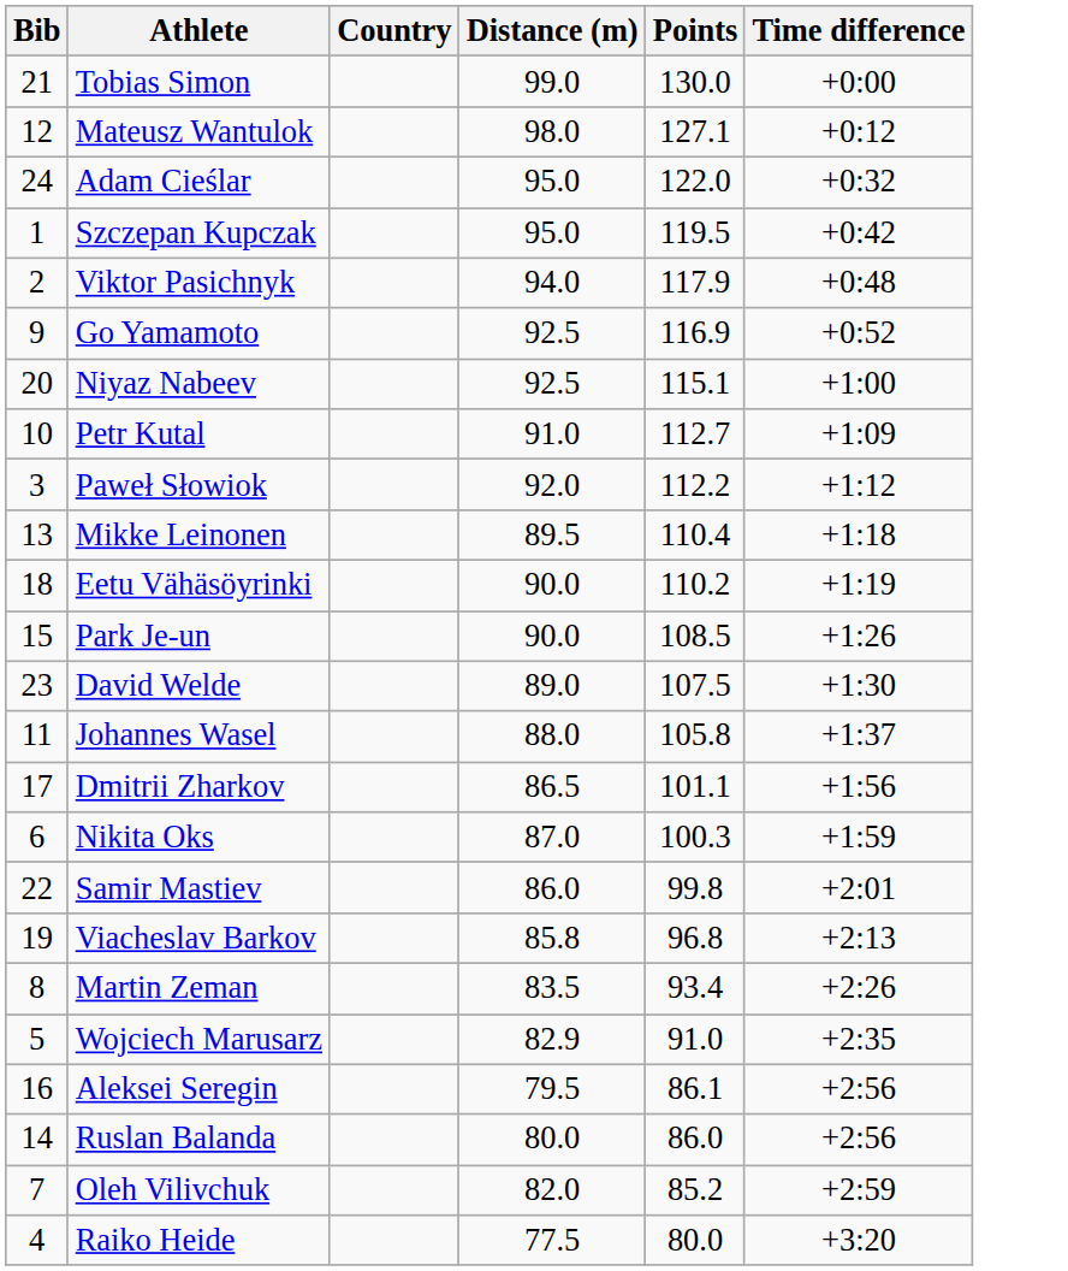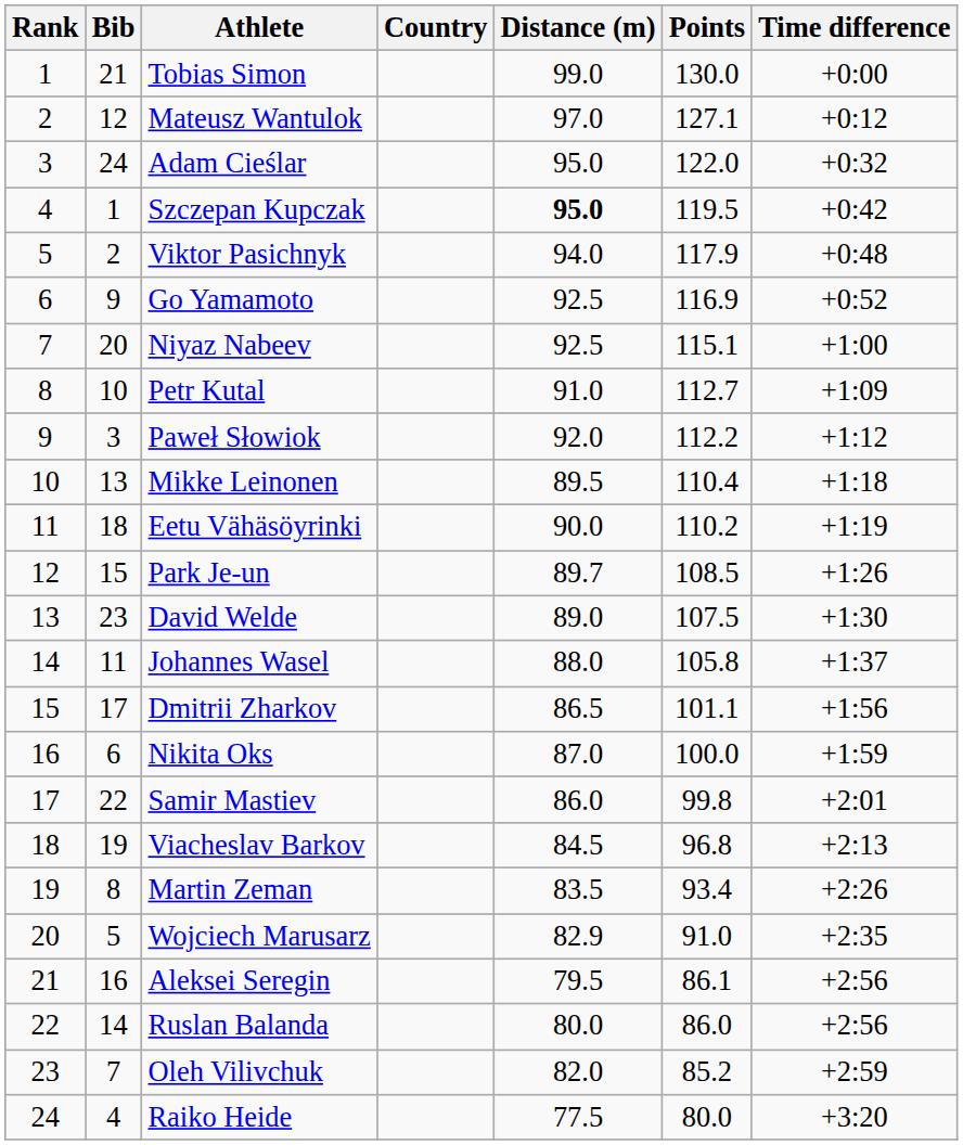 <table class="wikitable sortable" style="text-align:center">
 <tr>
+<th>Rank</th>
 <th>Bib</th>
 <th>Athlete</th>
 <th>Country</th>
 <th>Distance (m)</th>
 <th>Points</th>
 <th>Time difference</th>
 </tr>
 <tr>
+<td>1</td>
 <td>21</td>
 <td align=left><a href='#'>Tobias Simon</a></td>
 <td align=left></td>
 <td>99.0</td>
 <td>130.0</td>
 <td>+0:00</td>
 </tr>
 <tr>
+<td>2</td>
 <td>12</td>
 <td align=left><a href='#'>Mateusz Wantulok</a></td>
 <td align=left></td>
-<td>98.0</td>
+<td>97.0</td>
 <td>127.1</td>
 <td>+0:12</td>
 </tr>
 <tr>
+<td>3</td>
 <td>24</td>
 <td align=left><a href='#'>Adam Cieślar</a></td>
 <td align=left></td>
 <td>95.0</td>
 <td>122.0</td>
 <td>+0:32</td>
 </tr>
 <tr>
+<td>4</td>
 <td>1</td>
 <td align=left><a href='#'>Szczepan Kupczak</a></td>
 <td align=left></td>
-<td>95.0</td>
+<td><strong>95.0</strong></td>
 <td>119.5</td>
 <td>+0:42</td>
 </tr>
 <tr>
+<td>5</td>
 <td>2</td>
 <td align=left><a href='#'>Viktor Pasichnyk</a></td>
 <td align=left></td>
 <td>94.0</td>
 <td>117.9</td>
 <td>+0:48</td>
 </tr>
 <tr>
+<td>6</td>
 <td>9</td>
 <td align=left><a href='#'>Go Yamamoto</a></td>
 <td align=left></td>
 <td>92.5</td>
 <td>116.9</td>
 <td>+0:52</td>
 </tr>
 <tr>
+<td>7</td>
 <td>20</td>
 <td align=left><a href='#'>Niyaz Nabeev</a></td>
 <td align=left></td>
 <td>92.5</td>
 <td>115.1</td>
 <td>+1:00</td>
 </tr>
 <tr>
+<td>8</td>
 <td>10</td>
 <td align=left><a href='#'>Petr Kutal</a></td>
 <td align=left></td>
 <td>91.0</td>
 <td>112.7</td>
 <td>+1:09</td>
 </tr>
 <tr>
+<td>9</td>
 <td>3</td>
 <td align=left><a href='#'>Paweł Słowiok</a></td>
 <td align=left></td>
 <td>92.0</td>
 <td>112.2</td>
 <td>+1:12</td>
 </tr>
 <tr>
+<td>10</td>
 <td>13</td>
 <td align=left><a href='#'>Mikke Leinonen</a></td>
 <td align=left></td>
 <td>89.5</td>
 <td>110.4</td>
 <td>+1:18</td>
 </tr>
 <tr>
+<td>11</td>
 <td>18</td>
 <td align=left><a href='#'>Eetu Vähäsöyrinki</a></td>
 <td align=left></td>
 <td>90.0</td>
 <td>110.2</td>
 <td>+1:19</td>
 </tr>
 <tr>
+<td>12</td>
 <td>15</td>
 <td align=left><a href='#'>Park Je-un</a></td>
 <td align=left></td>
-<td>90.0</td>
+<td>89.7</td>
 <td>108.5</td>
 <td>+1:26</td>
 </tr>
 <tr>
+<td>13</td>
 <td>23</td>
 <td align=left><a href='#'>David Welde</a></td>
 <td align=left></td>
 <td>89.0</td>
 <td>107.5</td>
 <td>+1:30</td>
 </tr>
 <tr>
+<td>14</td>
 <td>11</td>
 <td align=left><a href='#'>Johannes Wasel</a></td>
 <td align=left></td>
 <td>88.0</td>
 <td>105.8</td>
 <td>+1:37</td>
 </tr>
 <tr>
+<td>15</td>
 <td>17</td>
 <td align=left><a href='#'>Dmitrii Zharkov</a></td>
 <td align=left></td>
 <td>86.5</td>
 <td>101.1</td>
 <td>+1:56</td>
 </tr>
 <tr>
+<td>16</td>
 <td>6</td>
 <td align=left><a href='#'>Nikita Oks</a></td>
 <td align=left></td>
 <td>87.0</td>
-<td>100.3</td>
+<td>100.0</td>
 <td>+1:59</td>
 </tr>
 <tr>
+<td>17</td>
 <td>22</td>
 <td align=left><a href='#'>Samir Mastiev</a></td>
 <td align=left></td>
 <td>86.0</td>
 <td>99.8</td>
 <td>+2:01</td>
 </tr>
 <tr>
+<td>18</td>
 <td>19</td>
 <td align=left><a href='#'>Viacheslav Barkov</a></td>
 <td align=left></td>
-<td>85.8</td>
+<td>84.5</td>
 <td>96.8</td>
 <td>+2:13</td>
 </tr>
 <tr>
+<td>19</td>
 <td>8</td>
 <td align=left><a href='#'>Martin Zeman</a></td>
 <td align=left></td>
 <td>83.5</td>
 <td>93.4</td>
 <td>+2:26</td>
 </tr>
 <tr>
+<td>20</td>
 <td>5</td>
 <td align=left><a href='#'>Wojciech Marusarz</a></td>
 <td align=left></td>
 <td>82.9</td>
 <td>91.0</td>
 <td>+2:35</td>
 </tr>
 <tr>
+<td>21</td>
 <td>16</td>
 <td align=left><a href='#'>Aleksei Seregin</a></td>
 <td align=left></td>
 <td>79.5</td>
 <td>86.1</td>
 <td>+2:56</td>
 </tr>
 <tr>
+<td>22</td>
 <td>14</td>
 <td align=left><a href='#'>Ruslan Balanda</a></td>
 <td align=left></td>
 <td>80.0</td>
 <td>86.0</td>
 <td>+2:56</td>
 </tr>
 <tr>
+<td>23</td>
 <td>7</td>
 <td align=left><a href='#'>Oleh Vilivchuk</a></td>
 <td align=left></td>
 <td>82.0</td>
 <td>85.2</td>
 <td>+2:59</td>
 </tr>
 <tr>
+<td>24</td>
 <td>4</td>
 <td align=left><a href='#'>Raiko Heide</a></td>
 <td align=left></td>
 <td>77.5</td>
 <td>80.0</td>
 <td>+3:20</td>
 </tr>
 </table>
